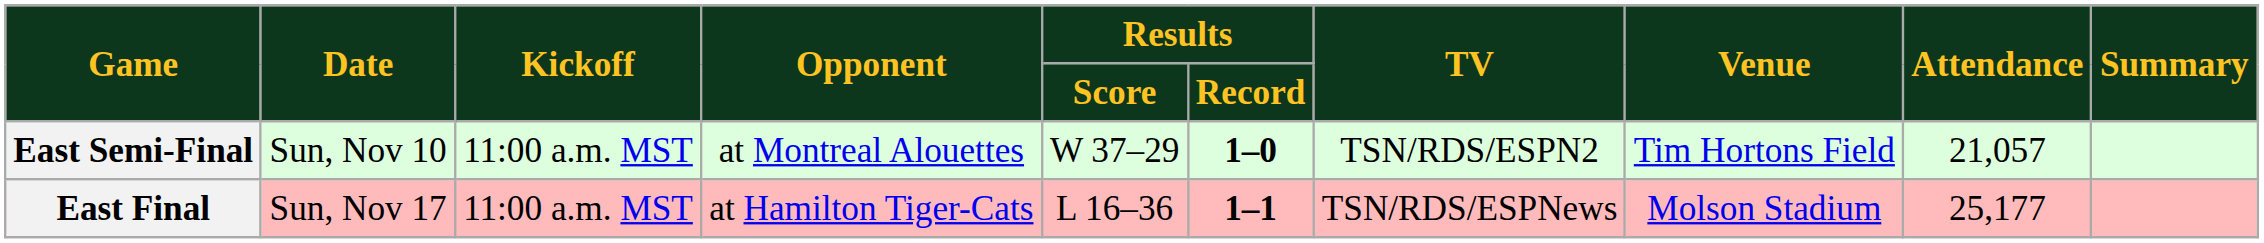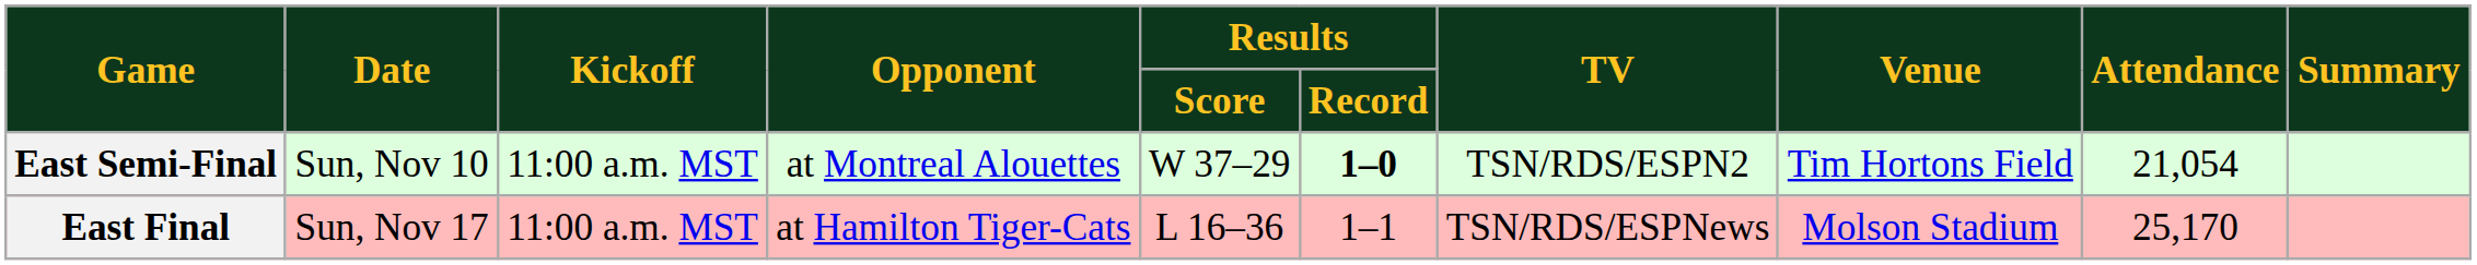 <table class="wikitable" style="font-size: 95%;">
 <tr>
 <th style="background:#0C371D;color:#ffc322;" rowspan=2>Game</th>
 <th style="background:#0C371D;color:#ffc322;" rowspan=2>Date</th>
 <th style="background:#0C371D;color:#ffc322;" rowspan=2>Kickoff</th>
 <th style="background:#0C371D;color:#ffc322;" rowspan=2>Opponent</th>
 <th style="background:#0C371D;color:#ffc322;" colspan=2>Results</th>
 <th style="background:#0C371D;color:#ffc322;" rowspan=2>TV</th>
 <th style="background:#0C371D;color:#ffc322;" rowspan=2>Venue</th>
 <th style="background:#0C371D;color:#ffc322;" rowspan=2>Attendance</th>
 <th style="background:#0C371D;color:#ffc322;" rowspan=2>Summary</th>
 </tr>
 <tr>
 <th style="background:#0C371D;color:#ffc322;">Score</th>
 <th style="background:#0C371D;color:#ffc322;">Record</th>
 </tr>
 <tr align="center" bgcolor="#ddffdd">
 <th align="center">East Semi-Final</th>
 <td align="center">Sun, Nov 10</td>
 <td align="center">11:00 a.m. <a href='#'>MST</a></td>
 <td align="center">at <a href='#'>Montreal Alouettes</a></td>
 <td align="center">W 37–29</td>
 <td align="center"><strong>1–0</strong></td>
 <td align="center">TSN/RDS/ESPN2</td>
 <td align="center"><a href='#'>Tim Hortons Field</a></td>
-<td align="center">21,057</td>
+<td align="center">21,054</td>
 <td align="center"></td>
 </tr>
 <tr align="center" bgcolor="#ffbbbb">
 <th align="center">East Final</th>
 <td align="center">Sun, Nov 17</td>
 <td align="center">11:00 a.m. <a href='#'>MST</a></td>
 <td align="center">at <a href='#'>Hamilton Tiger-Cats</a></td>
 <td align="center">L 16–36</td>
-<td align="center"><strong>1–1</strong></td>
+<td align="center">1–1</td>
 <td align="center">TSN/RDS/ESPNews</td>
 <td align="center"><a href='#'>Molson Stadium</a></td>
-<td align="center">25,177</td>
+<td align="center">25,170</td>
 <td align="center"></td>
 </tr>
 </table>
